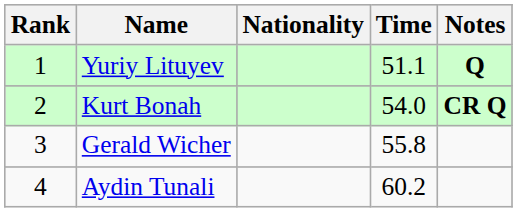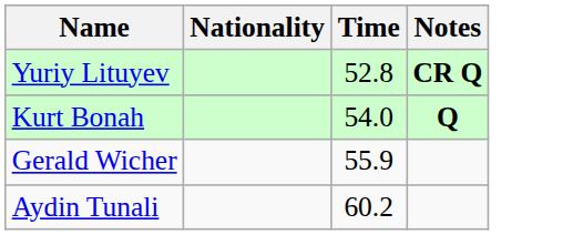 <table class="wikitable sortable" style="text-align:center">
 <tr>
-<th>Rank</th>
 <th>Name</th>
 <th>Nationality</th>
 <th>Time</th>
 <th>Notes</th>
 </tr>
 <tr bgcolor=ccffcc>
-<td>1</td>
 <td align=left><a href='#'>Yuriy Lituyev</a></td>
 <td align=left></td>
-<td>51.1</td>
-<td><strong>Q</strong></td>
+<td>52.8</td>
+<td><strong>CR Q</strong></td>
 </tr>
 <tr bgcolor=ccffcc>
-<td>2</td>
 <td align=left><a href='#'>Kurt Bonah</a></td>
 <td align=left></td>
 <td>54.0</td>
-<td><strong>CR Q</strong></td>
+<td><strong>Q</strong></td>
 </tr>
 <tr>
-<td>3</td>
 <td align=left><a href='#'>Gerald Wicher</a></td>
 <td align=left></td>
-<td>55.8</td>
+<td>55.9</td>
 <td></td>
 </tr>
 <tr>
-<td>4</td>
 <td align=left><a href='#'>Aydin Tunali</a></td>
 <td align=left></td>
 <td>60.2</td>
 <td></td>
 </tr>
 </table>
